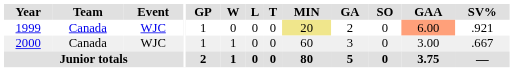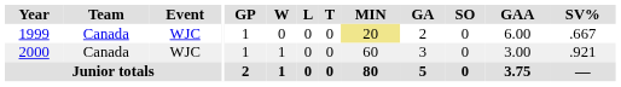 <table border="0" cellpadding="1" cellspacing="0" ID="Table3" style="text-align:center; width:40em">
 <tr ALIGN="center" bgcolor="#e0e0e0">
 <th>Year</th>
 <th>Team</th>
 <th>Event</th>
 <th rowspan="99" bgcolor="#ffffff"></th>
 <th>GP</th>
 <th>W</th>
 <th>L</th>
 <th>T</th>
 <th>MIN</th>
 <th>GA</th>
 <th>SO</th>
 <th>GAA</th>
 <th>SV%</th>
 </tr>
 <tr>
 <td><a href='#'>1999</a></td>
 <td><a href='#'>Canada</a></td>
 <td><a href='#'>WJC</a></td>
 <td>1</td>
 <td>0</td>
 <td>0</td>
 <td>0</td>
 <td style="background: khaki;">20</td>
 <td>2</td>
 <td>0</td>
-<td style="background: lightsalmon;">6.00</td>
-<td>.921</td>
+<td>6.00</td>
+<td>.667</td>
 </tr>
 <tr bgcolor="#f0f0f0">
 <td><a href='#'>2000</a></td>
 <td>Canada</td>
 <td>WJC</td>
 <td>1</td>
 <td>1</td>
 <td>0</td>
 <td>0</td>
 <td>60</td>
 <td>3</td>
 <td>0</td>
 <td>3.00</td>
-<td>.667</td>
+<td>.921</td>
 </tr>
 <tr bgcolor="#e0e0e0">
 <th colspan=3>Junior totals</th>
 <th>2</th>
 <th>1</th>
 <th>0</th>
 <th>0</th>
 <th>80</th>
 <th>5</th>
 <th>0</th>
 <th>3.75</th>
 <th>—</th>
 </tr>
 </table>
